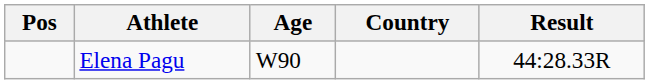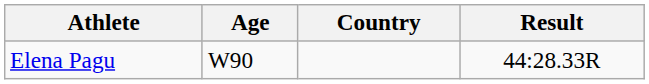 <table class="wikitable"  style="text-align:center; width:50%;">
 <tr>
-<th>Pos</th>
 <th>Athlete</th>
 <th>Age</th>
 <th>Country</th>
 <th>Result</th>
 </tr>
 <tr>
-<td align=center></td>
 <td align=left><a href='#'>Elena Pagu</a></td>
 <td align=left>W90</td>
 <td align=left></td>
 <td>44:28.33R</td>
 </tr>
 </table>
